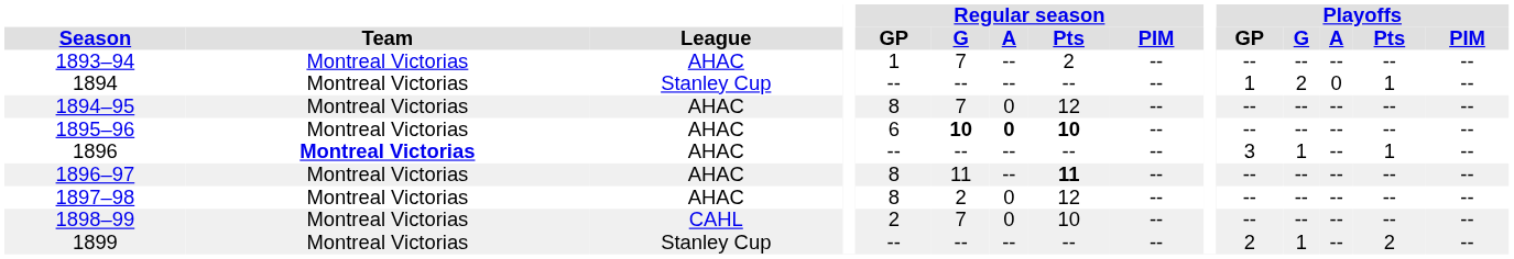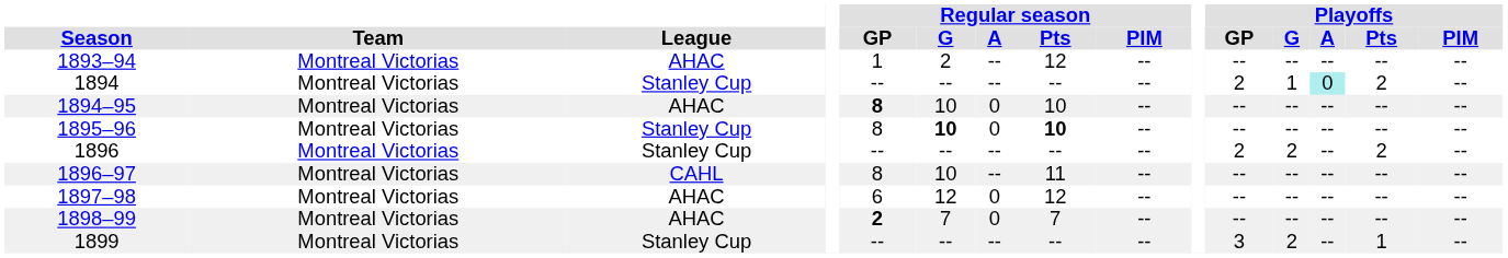 <table BORDER="0" CELLPADDING="0" CELLSPACING="0" width="75%">
 <tr bgcolor="#e0e0e0">
 <th colspan="3" bgcolor="#ffffff"> </th>
 <th rowspan="99" bgcolor="#ffffff"> </th>
 <th colspan="5"><a href='#'>Regular season</a></th>
 <th rowspan="99" bgcolor="#ffffff"> </th>
 <th colspan="5"><a href='#'>Playoffs</a></th>
 </tr>
 <tr bgcolor="#e0e0e0">
 <th><a href='#'>Season</a></th>
 <th>Team</th>
 <th>League</th>
 <th>GP</th>
 <th><a href='#'>G</a></th>
 <th><a href='#'>A</a></th>
 <th><a href='#'>Pts</a></th>
 <th><a href='#'>PIM</a></th>
 <th>GP</th>
 <th><a href='#'>G</a></th>
 <th><a href='#'>A</a></th>
 <th><a href='#'>Pts</a></th>
 <th><a href='#'>PIM</a></th>
 </tr>
 <tr ALIGN="center">
 <td><a href='#'>1893–94</a></td>
 <td><a href='#'>Montreal Victorias</a></td>
 <td><a href='#'>AHAC</a></td>
 <td>1</td>
-<td>7</td>
+<td>2</td>
 <td>--</td>
-<td>2</td>
+<td>12</td>
 <td>--</td>
 <td>--</td>
 <td>--</td>
 <td>--</td>
 <td>--</td>
 <td>--</td>
 </tr>
 <tr ALIGN="center">
 <td>1894</td>
 <td>Montreal Victorias</td>
 <td><a href='#'>Stanley Cup</a></td>
 <td>--</td>
 <td>--</td>
 <td>--</td>
 <td>--</td>
 <td>--</td>
+<td>2</td>
 <td>1</td>
+<td style="background: paleturquoise;">0</td>
 <td>2</td>
-<td>0</td>
-<td>1</td>
 <td>--</td>
 </tr>
 <tr ALIGN="center" bgcolor="#f0f0f0">
 <td><a href='#'>1894–95</a></td>
 <td>Montreal Victorias</td>
 <td>AHAC</td>
-<td>8</td>
-<td>7</td>
+<td><strong>8</strong></td>
+<td>10</td>
 <td>0</td>
-<td>12</td>
+<td>10</td>
 <td>--</td>
 <td>--</td>
 <td>--</td>
 <td>--</td>
 <td>--</td>
 <td>--</td>
 </tr>
 <tr ALIGN="center">
 <td><a href='#'>1895–96</a></td>
 <td>Montreal Victorias</td>
-<td>AHAC</td>
-<td>6</td>
+<td><a href='#'>Stanley Cup</a></td>
+<td>8</td>
 <td><strong>10</strong></td>
-<td><strong>0</strong></td>
+<td>0</td>
 <td><strong>10</strong></td>
 <td>--</td>
 <td>--</td>
 <td>--</td>
 <td>--</td>
 <td>--</td>
 <td>--</td>
 </tr>
 <tr ALIGN="center">
 <td>1896</td>
-<td><strong><a href='#'>Montreal Victorias</a></strong></td>
-<td>AHAC</td>
+<td><a href='#'>Montreal Victorias</a></td>
+<td>Stanley Cup</td>
 <td>--</td>
 <td>--</td>
 <td>--</td>
 <td>--</td>
 <td>--</td>
-<td>3</td>
-<td>1</td>
+<td>2</td>
+<td>2</td>
 <td>--</td>
-<td>1</td>
+<td>2</td>
 <td>--</td>
 </tr>
 <tr ALIGN="center" bgcolor="#f0f0f0">
 <td><a href='#'>1896–97</a></td>
 <td>Montreal Victorias</td>
-<td>AHAC</td>
+<td><a href='#'>CAHL</a></td>
 <td>8</td>
+<td>10</td>
+<td>--</td>
 <td>11</td>
-<td>--</td>
-<td><strong>11</strong></td>
 <td>--</td>
 <td>--</td>
 <td>--</td>
 <td>--</td>
 <td>--</td>
 <td>--</td>
 </tr>
 <tr ALIGN="center">
 <td><a href='#'>1897–98</a></td>
 <td>Montreal Victorias</td>
 <td>AHAC</td>
-<td>8</td>
-<td>2</td>
+<td>6</td>
+<td>12</td>
 <td>0</td>
 <td>12</td>
 <td>--</td>
 <td>--</td>
 <td>--</td>
 <td>--</td>
 <td>--</td>
 <td>--</td>
 </tr>
 <tr ALIGN="center" bgcolor="#f0f0f0">
 <td><a href='#'>1898–99</a></td>
 <td>Montreal Victorias</td>
-<td><a href='#'>CAHL</a></td>
-<td>2</td>
+<td>AHAC</td>
+<td><strong>2</strong></td>
 <td>7</td>
 <td>0</td>
-<td>10</td>
+<td>7</td>
 <td>--</td>
 <td>--</td>
 <td>--</td>
 <td>--</td>
 <td>--</td>
 <td>--</td>
 </tr>
 <tr ALIGN="center" bgcolor="#f0f0f0">
 <td>1899</td>
 <td>Montreal Victorias</td>
 <td>Stanley Cup</td>
 <td>--</td>
 <td>--</td>
 <td>--</td>
 <td>--</td>
 <td>--</td>
+<td>3</td>
 <td>2</td>
+<td>--</td>
 <td>1</td>
-<td>--</td>
-<td>2</td>
 <td>--</td>
 </tr>
 <tr ALIGN="center">
 </tr>
 <tr bgcolor="#e0e0e0">
 </tr>
 </table>
